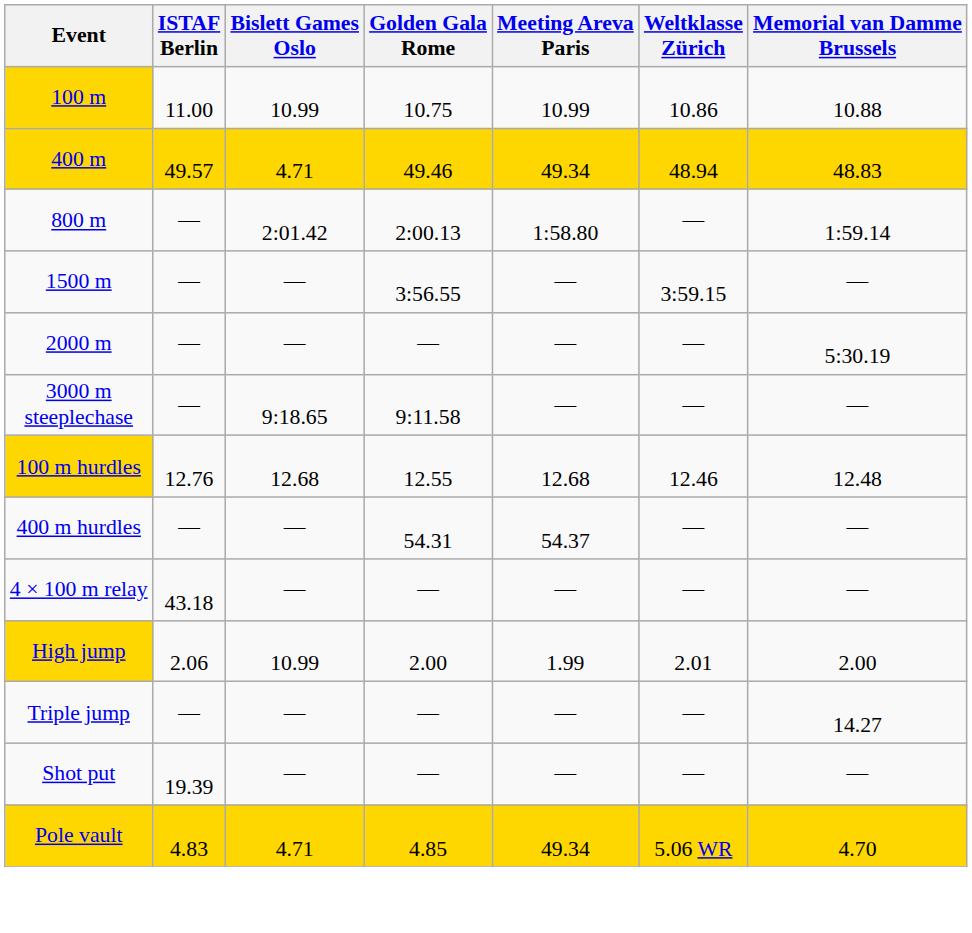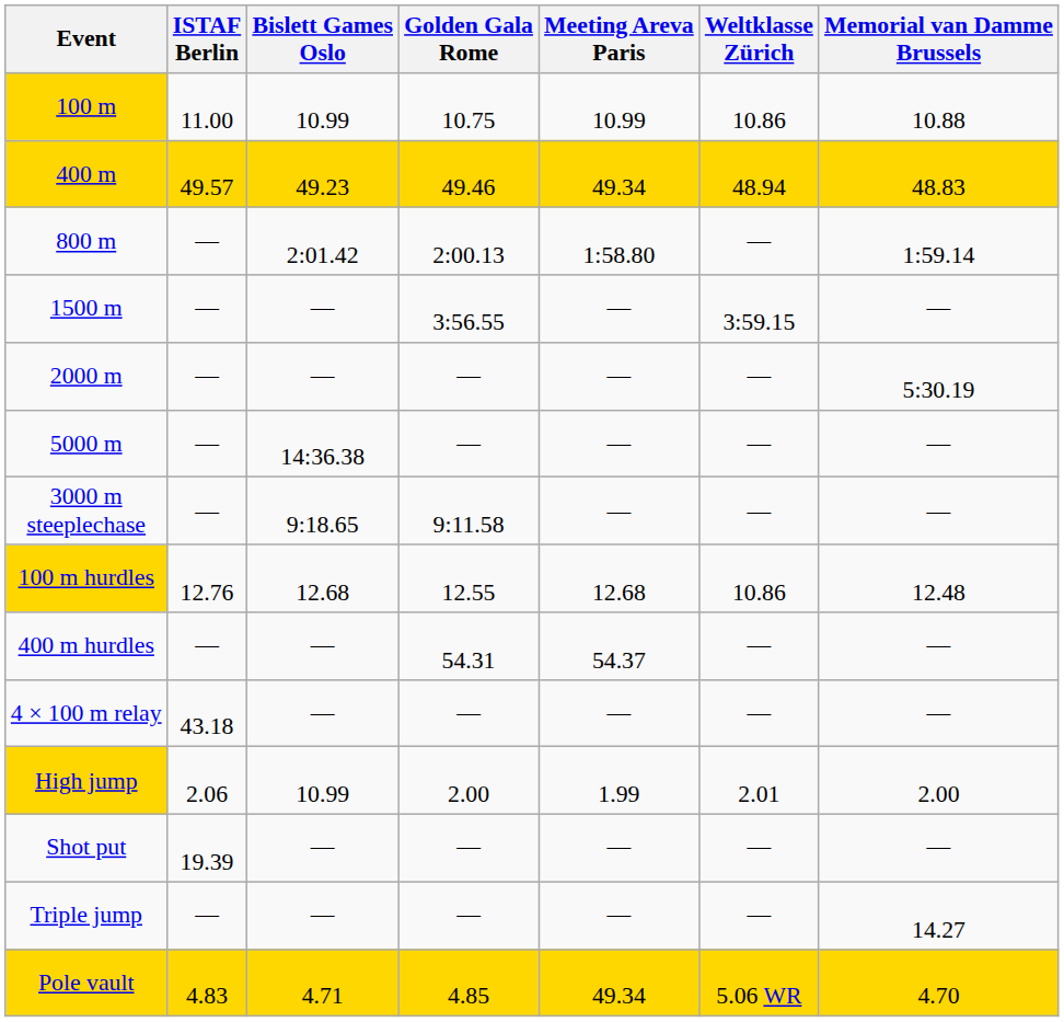 <table class="wikitable" style="text-align:center; font-size:90%">
 <tr>
 <th align="center"><strong>Event</strong></th>
 <th align="center"><strong><a href='#'>ISTAF</a><br>Berlin</strong></th>
 <th align="center"><strong><a href='#'>Bislett Games</a><br><a href='#'>Oslo</a></strong></th>
 <th align="center"><strong><a href='#'>Golden Gala</a><br>Rome</strong></th>
 <th align="center"><strong><a href='#'>Meeting Areva</a><br>Paris</strong></th>
 <th align="center"><strong><a href='#'>Weltklasse</a><br><a href='#'>Zürich</a></strong></th>
 <th align="center"><strong><a href='#'>Memorial van Damme</a><br><a href='#'>Brussels</a></strong></th>
 </tr>
 <tr>
 <td bgcolor="gold"><a href='#'>100 m</a></td>
 <td><br>11.00</td>
 <td><br>10.99</td>
 <td><br>10.75</td>
 <td><br>10.99</td>
 <td><br>10.86</td>
 <td><br>10.88</td>
 </tr>
 <tr>
 <td bgcolor="gold"><a href='#'>400 m</a></td>
 <td bgcolor="gold"><br>49.57</td>
-<td bgcolor="gold"><br>4.71</td>
+<td bgcolor="gold"><br>49.23</td>
 <td bgcolor="gold"><br>49.46</td>
 <td bgcolor="gold"><br>49.34</td>
 <td bgcolor="gold"><br>48.94</td>
 <td bgcolor="gold"><br>48.83</td>
 </tr>
 <tr>
 <td><a href='#'>800 m</a></td>
 <td>—</td>
 <td><br>2:01.42</td>
 <td><br>2:00.13</td>
 <td><br>1:58.80</td>
 <td>—</td>
 <td><br>1:59.14</td>
 </tr>
 <tr>
 <td><a href='#'>1500 m</a></td>
 <td>—</td>
 <td>—</td>
 <td><br>3:56.55</td>
 <td>—</td>
 <td><br>3:59.15</td>
 <td>—</td>
 </tr>
 <tr>
 <td><a href='#'>2000 m</a></td>
 <td>—</td>
 <td>—</td>
 <td>—</td>
 <td>—</td>
 <td>—</td>
 <td><br>5:30.19</td>
 </tr>
 <tr>
+<td><a href='#'>5000 m</a></td>
+<td>—</td>
+<td><br>14:36.38</td>
+<td>—</td>
+<td>—</td>
+<td>—</td>
+<td>—</td>
+</tr>
+<tr>
 <td><a href='#'>3000 m <br>steeplechase</a></td>
 <td>—</td>
 <td><br>9:18.65</td>
 <td><br>9:11.58</td>
 <td>—</td>
 <td>—</td>
 <td>—</td>
 </tr>
 <tr>
 <td bgcolor="gold"><a href='#'>100 m hurdles</a></td>
 <td><br>12.76</td>
 <td><br>12.68</td>
 <td><br>12.55</td>
 <td><br>12.68</td>
-<td><br>12.46</td>
+<td><br>10.86</td>
 <td><br>12.48</td>
 </tr>
 <tr>
 <td><a href='#'>400 m hurdles</a></td>
 <td>—</td>
 <td>—</td>
 <td><br>54.31</td>
 <td><br>54.37</td>
 <td>—</td>
 <td>—</td>
 </tr>
 <tr>
 <td><a href='#'>4 × 100 m relay</a></td>
 <td><br>43.18</td>
 <td>—</td>
 <td>—</td>
 <td>—</td>
 <td>—</td>
 <td>—</td>
 </tr>
 <tr>
 <td bgcolor="gold"><a href='#'>High jump</a></td>
 <td><br>2.06</td>
 <td><br>10.99</td>
 <td><br>2.00</td>
 <td><br>1.99</td>
 <td><br>2.01</td>
 <td><br>2.00</td>
 </tr>
 <tr>
+<td><a href='#'>Shot put</a></td>
+<td><br>19.39</td>
+<td>—</td>
+<td>—</td>
+<td>—</td>
+<td>—</td>
+<td>—</td>
+</tr>
+<tr>
 <td><a href='#'>Triple jump</a></td>
 <td>—</td>
 <td>—</td>
 <td>—</td>
 <td>—</td>
 <td>—</td>
 <td><br>14.27</td>
-</tr>
-<tr>
-<td><a href='#'>Shot put</a></td>
-<td><br>19.39</td>
-<td>—</td>
-<td>—</td>
-<td>—</td>
-<td>—</td>
-<td>—</td>
 </tr>
 <tr>
 <td bgcolor="gold"><a href='#'>Pole vault</a></td>
 <td bgcolor="gold"><br>4.83</td>
 <td bgcolor="gold"><br>4.71</td>
 <td bgcolor="gold"><br>4.85</td>
 <td bgcolor="gold"><br>49.34</td>
 <td bgcolor="gold"><br>5.06 <a href='#'>WR</a></td>
 <td bgcolor="gold"><br>4.70</td>
 </tr>
 </table>
